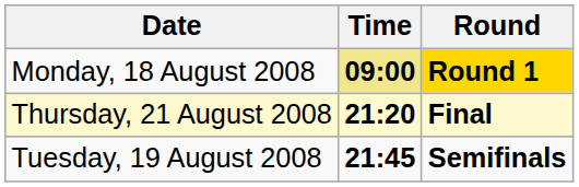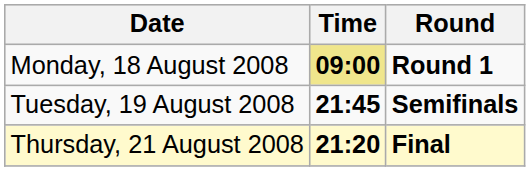 <table class="wikitable">
 <tr>
 <th>Date</th>
 <th>Time</th>
 <th>Round</th>
 </tr>
 <tr>
 <td>Monday, 18 August 2008</td>
 <td style="background: khaki;"><strong>09:00</strong></td>
-<td style="background: gold;"><strong>Round 1</strong></td>
+<td><strong>Round 1</strong></td>
+</tr>
+<tr>
+<td>Tuesday, 19 August 2008</td>
+<td><strong>21:45</strong></td>
+<td><strong>Semifinals</strong></td>
 </tr>
 <tr style=background:lemonchiffon>
 <td>Thursday, 21 August 2008</td>
 <td><strong>21:20</strong></td>
 <td><strong>Final</strong></td>
 </tr>
-<tr>
-<td>Tuesday, 19 August 2008</td>
-<td><strong>21:45</strong></td>
-<td><strong>Semifinals</strong></td>
-</tr>
 </table>
